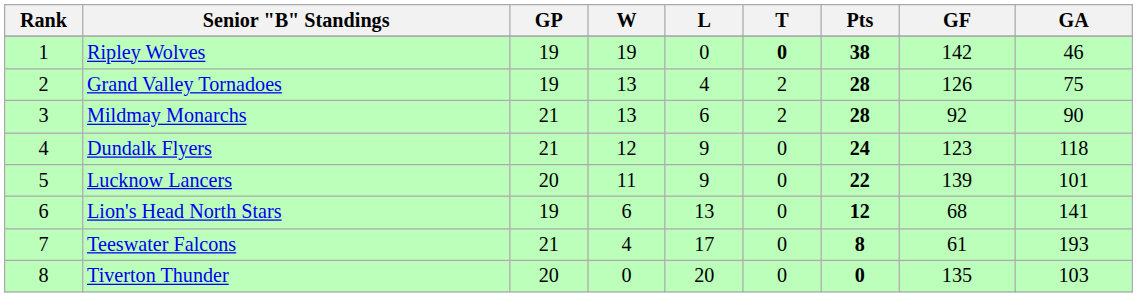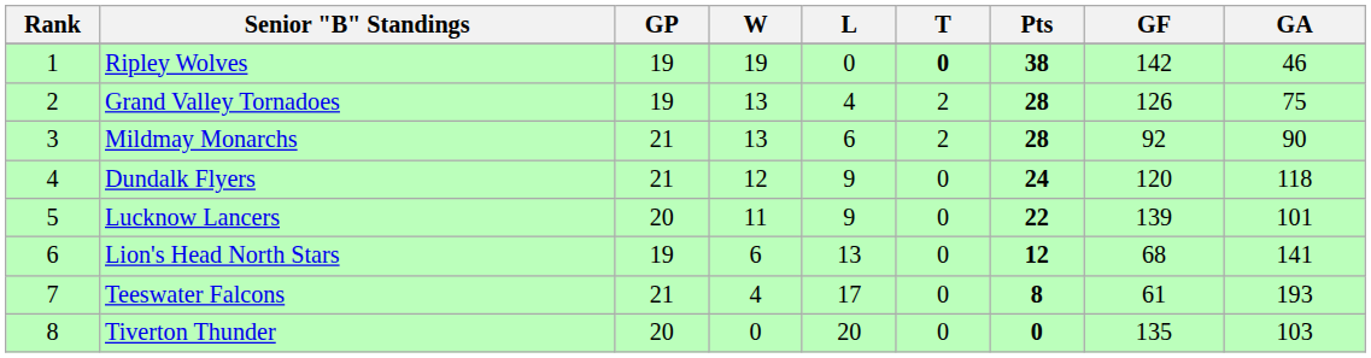 <table class="wikitable" style="text-align:center" width:50em">
 <tr>
 <th bgcolor="#DDDDFF" width="5%">Rank</th>
 <th bgcolor="#DDDDFF" width="27.5%">Senior "B" Standings</th>
 <th bgcolor="#DDDDFF" width="5%">GP</th>
 <th bgcolor="#DDDDFF" width="5%">W</th>
 <th bgcolor="#DDDDFF" width="5%">L</th>
 <th bgcolor="#DDDDFF" width="5%">T</th>
 <th bgcolor="#DDDDFF" width="5%">Pts</th>
 <th bgcolor="#DDDDFF" width="7.5%">GF</th>
 <th bgcolor="#DDDDFF" width="7.5%">GA</th>
 </tr>
 <tr>
 </tr>
 <tr bgcolor="#bbffbb">
 <td>1</td>
 <td align=left><a href='#'>Ripley Wolves</a></td>
 <td>19</td>
 <td>19</td>
 <td>0</td>
 <td><strong>0</strong></td>
 <td><strong>38</strong></td>
 <td>142</td>
 <td>46</td>
 </tr>
 <tr bgcolor="#bbffbb">
 <td>2</td>
 <td align=left><a href='#'>Grand Valley Tornadoes</a></td>
 <td>19</td>
 <td>13</td>
 <td>4</td>
 <td>2</td>
 <td><strong>28</strong></td>
 <td>126</td>
 <td>75</td>
 </tr>
 <tr bgcolor="#bbffbb">
 <td>3</td>
 <td align=left><a href='#'>Mildmay Monarchs</a></td>
 <td>21</td>
 <td>13</td>
 <td>6</td>
 <td>2</td>
 <td><strong>28</strong></td>
 <td>92</td>
 <td>90</td>
 </tr>
 <tr bgcolor="#bbffbb">
 <td>4</td>
 <td align=left><a href='#'>Dundalk Flyers</a></td>
 <td>21</td>
 <td>12</td>
 <td>9</td>
 <td>0</td>
 <td><strong>24</strong></td>
-<td>123</td>
+<td>120</td>
 <td>118</td>
 </tr>
 <tr bgcolor="#bbffbb">
 <td>5</td>
 <td align=left><a href='#'>Lucknow Lancers</a></td>
 <td>20</td>
 <td>11</td>
 <td>9</td>
 <td>0</td>
 <td><strong>22</strong></td>
 <td>139</td>
 <td>101</td>
 </tr>
 <tr bgcolor="#bbffbb">
 <td>6</td>
 <td align=left><a href='#'>Lion's Head North Stars</a></td>
 <td>19</td>
 <td>6</td>
 <td>13</td>
 <td>0</td>
 <td><strong>12</strong></td>
 <td>68</td>
 <td>141</td>
 </tr>
 <tr bgcolor="#bbffbb">
 <td>7</td>
 <td align=left><a href='#'>Teeswater Falcons</a></td>
 <td>21</td>
 <td>4</td>
 <td>17</td>
 <td>0</td>
 <td><strong>8</strong></td>
 <td>61</td>
 <td>193</td>
 </tr>
 <tr bgcolor="#bbffbb">
 <td>8</td>
 <td align=left><a href='#'>Tiverton Thunder</a></td>
 <td>20</td>
 <td>0</td>
 <td>20</td>
 <td>0</td>
 <td><strong>0</strong></td>
 <td>135</td>
 <td>103</td>
 </tr>
 </table>
